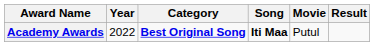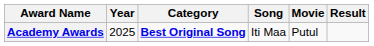 <table class="wikitable sortable plainrowheaders">
 <tr>
 <th scope="col">Award Name</th>
 <th scope="col">Year</th>
 <th scope="col">Category</th>
 <th scope="col">Song</th>
 <th scope="col">Movie</th>
 <th scope="col">Result</th>
 </tr>
 <tr>
 <th rowspan="8"><a href='#'>Academy Awards</a></th>
-<td>2022</td>
+<td>2025</td>
 <td><strong><a href='#'>Best Original Song</a></strong></td>
-<td><strong>Iti Maa</strong></td>
+<td>Iti Maa</td>
 <td>Putul</td>
 <td></td>
 </tr>
 </table>
